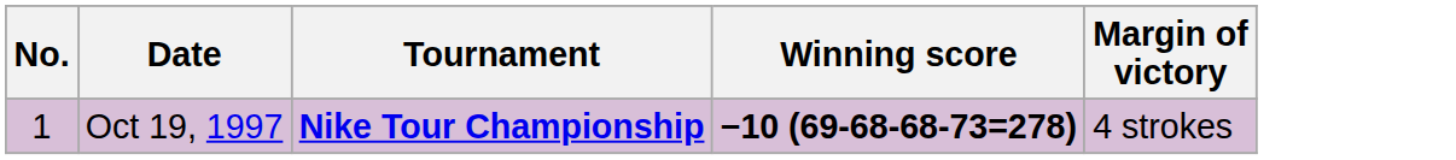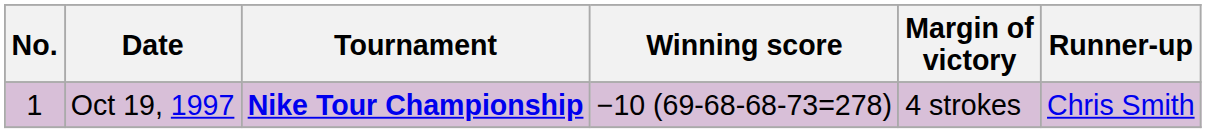 <table class="wikitable" style="font-size:95%;">
 <tr>
 <th>No.</th>
 <th>Date</th>
 <th>Tournament</th>
 <th>Winning score</th>
 <th>Margin of<br>victory</th>
+<th>Runner-up</th>
 </tr>
 <tr style="background:thistle;">
 <td align=center>1</td>
 <td align=right>Oct 19, <a href='#'>1997</a></td>
 <td><strong><a href='#'>Nike Tour Championship</a></strong></td>
-<td><strong>−10 (69-68-68-73=278)</strong></td>
+<td>−10 (69-68-68-73=278)</td>
 <td>4 strokes</td>
+<td> <a href='#'>Chris Smith</a></td>
 </tr>
 </table>
